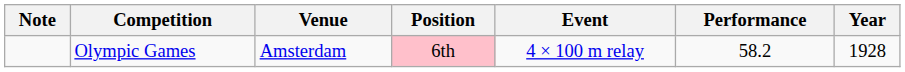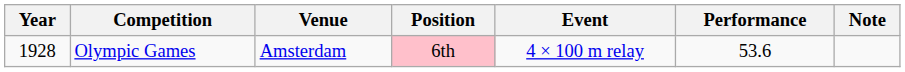 <table class="wikitable" width=55% style="font-size:90%; text-align:center;">
 <tr>
-<th>Note</th>
+<th>Year</th>
 <th>Competition</th>
 <th>Venue</th>
 <th>Position</th>
 <th>Event</th>
 <th>Performance</th>
-<th>Year</th>
+<th>Note</th>
 </tr>
 <tr>
-<td></td>
+<td rowspan=1>1928</td>
 <td rowspan=1 align=left><a href='#'>Olympic Games</a></td>
 <td rowspan=1 align=left> <a href='#'>Amsterdam</a></td>
 <td style="background: pink;">6th</td>
 <td><a href='#'>4 × 100 m relay</a></td>
-<td>58.2</td>
-<td rowspan=1>1928</td>
+<td>53.6</td>
+<td></td>
 </tr>
 </table>
